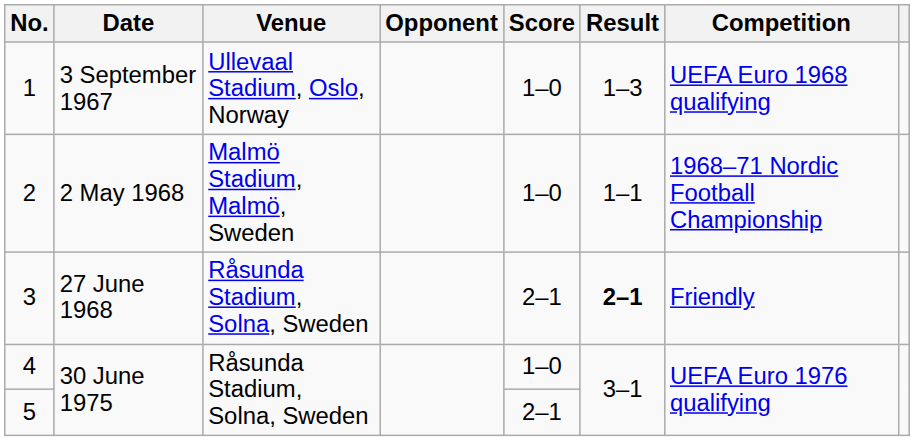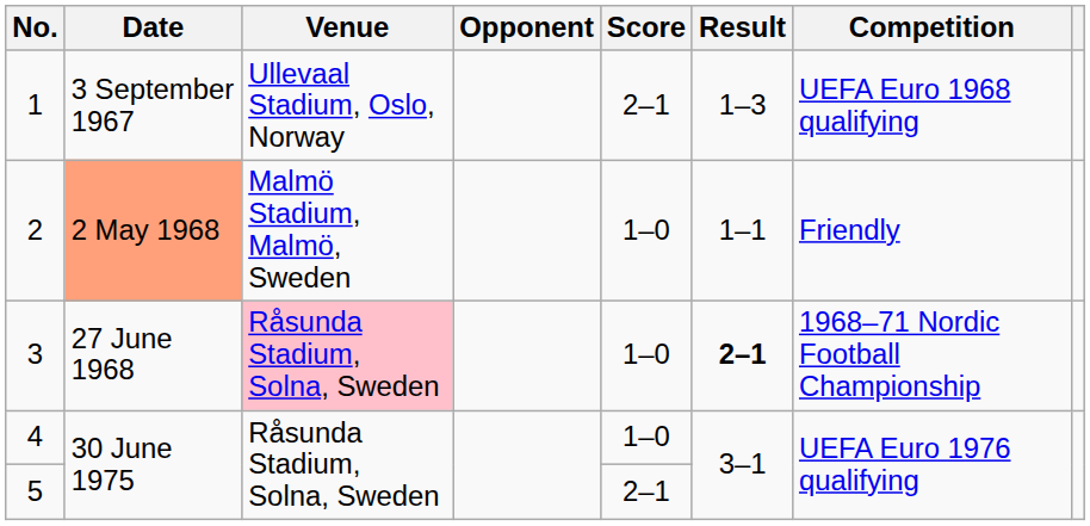 <table class="wikitable sortable">
 <tr>
 <th scope="col">No.</th>
 <th scope="col">Date</th>
 <th scope="col">Venue</th>
 <th scope="col">Opponent</th>
 <th scope="col">Score</th>
 <th scope="col">Result</th>
 <th scope="col">Competition</th>
 <th class="unsortable" scope="col"></th>
 </tr>
 <tr>
 <td align="center">1</td>
 <td>3 September 1967</td>
 <td><a href='#'>Ullevaal Stadium</a>, <a href='#'>Oslo</a>, Norway</td>
 <td></td>
-<td align="center">1–0</td>
+<td align="center">2–1</td>
 <td align="center">1–3</td>
 <td><a href='#'>UEFA Euro 1968 qualifying</a></td>
 <td></td>
 </tr>
 <tr>
 <td align="center">2</td>
-<td>2 May 1968</td>
+<td style="background: lightsalmon;">2 May 1968</td>
 <td><a href='#'>Malmö Stadium</a>, <a href='#'>Malmö</a>, Sweden</td>
 <td></td>
 <td align="center">1–0</td>
 <td align="center">1–1</td>
-<td><a href='#'>1968–71 Nordic Football Championship</a></td>
+<td><a href='#'>Friendly</a></td>
 <td></td>
 </tr>
 <tr>
 <td align="center">3</td>
 <td>27 June 1968</td>
-<td><a href='#'>Råsunda Stadium</a>, <a href='#'>Solna</a>, Sweden</td>
+<td style="background: pink;"><a href='#'>Råsunda Stadium</a>, <a href='#'>Solna</a>, Sweden</td>
 <td></td>
-<td align="center">2–1</td>
+<td align="center">1–0</td>
 <td style="text-align:center"><strong>2–1</strong></td>
-<td><a href='#'>Friendly</a></td>
+<td><a href='#'>1968–71 Nordic Football Championship</a></td>
 <td></td>
 </tr>
 <tr>
 <td align="center">4</td>
 <td rowspan="2">30 June 1975</td>
 <td rowspan="2">Råsunda Stadium, Solna, Sweden</td>
 <td rowspan="2"></td>
 <td align="center">1–0</td>
 <td rowspan="2" align="center">3–1</td>
 <td rowspan="2"><a href='#'>UEFA Euro 1976 qualifying</a></td>
 <td rowspan="2"></td>
 </tr>
 <tr>
 <td align="center">5</td>
 <td align="center">2–1</td>
 </tr>
 </table>
